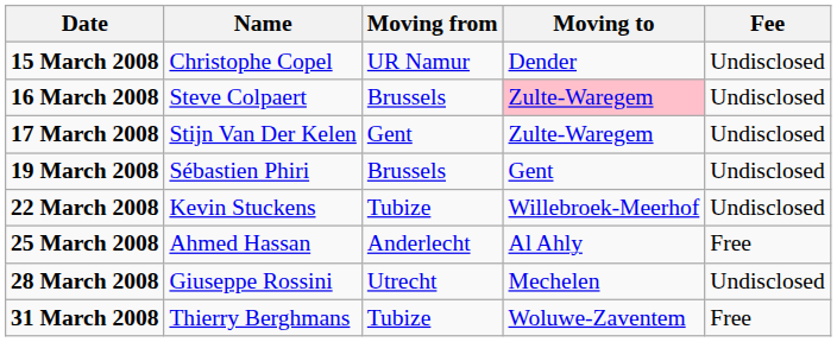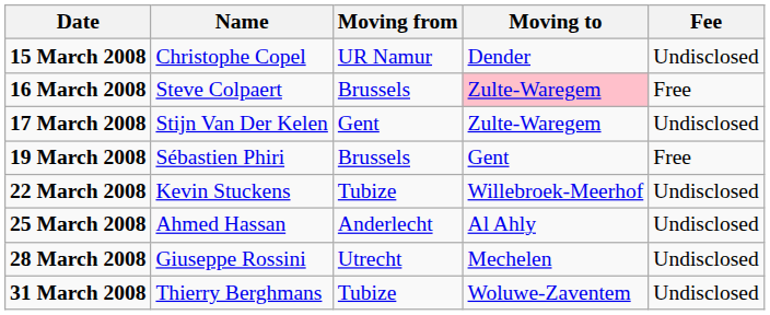 <table class="wikitable sortable">
 <tr>
 <th>Date</th>
 <th>Name</th>
 <th>Moving from</th>
 <th>Moving to</th>
 <th>Fee</th>
 </tr>
 <tr>
 <td><strong>15 March 2008</strong></td>
 <td> <a href='#'>Christophe Copel</a></td>
 <td><a href='#'>UR Namur</a></td>
 <td><a href='#'>Dender</a></td>
 <td>Undisclosed </td>
 </tr>
 <tr>
 <td><strong>16 March 2008</strong></td>
 <td><a href='#'>Steve Colpaert</a></td>
 <td><a href='#'>Brussels</a></td>
 <td style="background: pink;"><a href='#'>Zulte-Waregem</a></td>
-<td>Undisclosed </td>
+<td>Free </td>
 </tr>
 <tr>
 <td><strong>17 March 2008</strong></td>
 <td><a href='#'>Stijn Van Der Kelen</a></td>
 <td><a href='#'>Gent</a></td>
 <td><a href='#'>Zulte-Waregem</a></td>
 <td>Undisclosed </td>
 </tr>
 <tr>
 <td><strong>19 March 2008</strong></td>
 <td><a href='#'>Sébastien Phiri</a></td>
 <td><a href='#'>Brussels</a></td>
 <td><a href='#'>Gent</a></td>
-<td>Undisclosed </td>
+<td>Free </td>
 </tr>
 <tr>
 <td><strong>22 March 2008</strong></td>
 <td><a href='#'>Kevin Stuckens</a></td>
 <td><a href='#'>Tubize</a></td>
 <td><a href='#'>Willebroek-Meerhof</a></td>
 <td>Undisclosed </td>
 </tr>
 <tr>
 <td><strong>25 March 2008</strong></td>
 <td> <a href='#'>Ahmed Hassan</a></td>
 <td><a href='#'>Anderlecht</a></td>
 <td> <a href='#'>Al Ahly</a></td>
-<td>Free </td>
+<td>Undisclosed </td>
 </tr>
 <tr>
 <td><strong>28 March 2008</strong></td>
 <td><a href='#'>Giuseppe Rossini</a></td>
 <td> <a href='#'>Utrecht</a></td>
 <td><a href='#'>Mechelen</a></td>
 <td>Undisclosed </td>
 </tr>
 <tr>
 <td><strong>31 March 2008</strong></td>
 <td><a href='#'>Thierry Berghmans</a></td>
 <td><a href='#'>Tubize</a></td>
 <td><a href='#'>Woluwe-Zaventem</a></td>
-<td>Free </td>
+<td>Undisclosed </td>
 </tr>
 </table>
